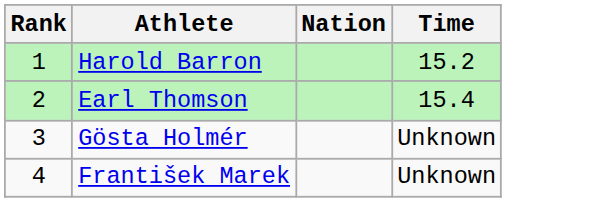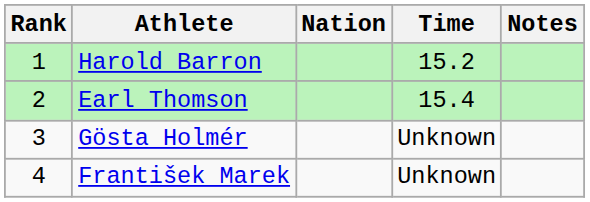 <table class="wikitable sortable" style="text-align:center">
 <tr>
 <th>Rank</th>
 <th>Athlete</th>
 <th>Nation</th>
 <th>Time</th>
+<th>Notes</th>
 </tr>
 <tr bgcolor=bbf3bb>
 <td>1</td>
 <td align=left><a href='#'>Harold Barron</a></td>
 <td align=left></td>
 <td>15.2</td>
+<td></td>
 </tr>
 <tr bgcolor=bbf3bb>
 <td>2</td>
 <td align=left><a href='#'>Earl Thomson</a></td>
 <td align=left></td>
 <td>15.4</td>
+<td></td>
 </tr>
 <tr>
 <td>3</td>
 <td align=left><a href='#'>Gösta Holmér</a></td>
 <td align=left></td>
 <td>Unknown</td>
+<td></td>
 </tr>
 <tr>
 <td>4</td>
 <td align=left><a href='#'>František Marek</a></td>
 <td align=left></td>
 <td>Unknown</td>
+<td></td>
 </tr>
 </table>
